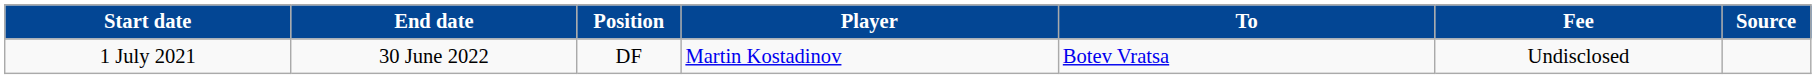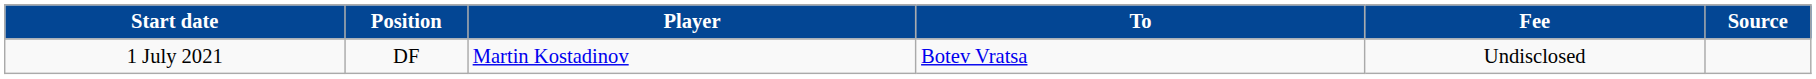 <table class="wikitable sortable"  style="text-align:center; font-size:90%; width:100%;">
 <tr>
 <th scope="col" style="background-color:#034694;color:#FFFFFF; width:150px;">Start date</th>
-<th scope="col" style="background-color:#034694;color:#FFFFFF; width:150px;">End date</th>
 <th scope="col" style="background-color:#034694;color:#FFFFFF; width:50px;">Position</th>
 <th scope="col" style="background-color:#034694;color:#FFFFFF; width:200px;">Player</th>
 <th scope="col" style="background-color:#034694;color:#FFFFFF; width:200px;">To</th>
 <th scope="col" style="background-color:#034694;color:#FFFFFF; width:150px;" data-sort-type="currency">Fee</th>
 <th scope="col" class="unsortable" style="background-color:#034694;color:#FFFFFF; width:25px;">Source</th>
 </tr>
 <tr>
 <td>1 July 2021</td>
-<td>30 June 2022</td>
 <td>DF</td>
 <td align=left> <a href='#'>Martin Kostadinov</a></td>
 <td align=left> <a href='#'>Botev Vratsa</a></td>
 <td>Undisclosed</td>
 <td></td>
 </tr>
 </table>
